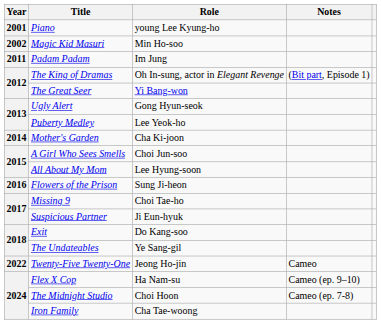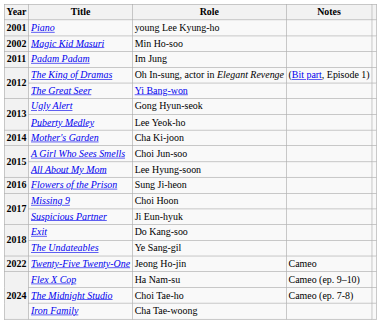 <table class="wikitable plainrowheaders">
 <tr>
 <th scope="col">Year</th>
 <th scope="col">Title</th>
 <th scope="col">Role</th>
 <th scope="col">Notes</th>
 <th scope="col" class="unsortable"></th>
 </tr>
 <tr>
 <th scope="row">2001</th>
 <td><em><a href='#'>Piano</a></em></td>
 <td>young Lee Kyung-ho</td>
 <td></td>
 <td style="text-align:center"></td>
 </tr>
 <tr>
 <th scope="row">2002</th>
 <td><em><a href='#'>Magic Kid Masuri</a></em></td>
 <td>Min Ho-soo</td>
 <td></td>
 <td style="text-align:center"></td>
 </tr>
 <tr>
 <th scope="row">2011</th>
 <td><em><a href='#'>Padam Padam</a></em></td>
 <td>Im Jung</td>
 <td></td>
 <td style="text-align:center"></td>
 </tr>
 <tr>
 <th scope="row" rowspan="2">2012</th>
 <td><em><a href='#'>The King of Dramas</a></em></td>
 <td>Oh In-sung, actor in <em>Elegant Revenge</em></td>
 <td>(<a href='#'>Bit part</a>, Episode 1)</td>
 <td style="text-align:center"></td>
 </tr>
 <tr>
 <td><em><a href='#'>The Great Seer</a></em></td>
 <td><a href='#'>Yi Bang-won</a></td>
 <td></td>
 <td style="text-align:center"></td>
 </tr>
 <tr>
 <th scope="row" rowspan="2">2013</th>
 <td><em><a href='#'>Ugly Alert</a></em></td>
 <td>Gong Hyun-seok</td>
 <td></td>
 <td style="text-align:center"></td>
 </tr>
 <tr>
 <td><em><a href='#'>Puberty Medley</a></em></td>
 <td>Lee Yeok-ho</td>
 <td></td>
 <td style="text-align:center"></td>
 </tr>
 <tr>
 <th scope="row">2014</th>
 <td><em><a href='#'>Mother's Garden</a></em></td>
 <td>Cha Ki-joon</td>
 <td></td>
 <td style="text-align:center"></td>
 </tr>
 <tr>
 <th scope="row" rowspan="2">2015</th>
 <td><em><a href='#'>A Girl Who Sees Smells</a></em></td>
 <td>Choi Jun-soo</td>
 <td></td>
 <td style="text-align:center"></td>
 </tr>
 <tr>
 <td><em><a href='#'>All About My Mom</a></em></td>
 <td>Lee Hyung-soon</td>
 <td></td>
 <td style="text-align:center"></td>
 </tr>
 <tr>
 <th scope="row">2016</th>
 <td><em><a href='#'>Flowers of the Prison</a></em></td>
 <td>Sung Ji-heon</td>
 <td></td>
 <td style="text-align:center"></td>
 </tr>
 <tr>
 <th scope="row" rowspan="2">2017</th>
 <td><em><a href='#'>Missing 9</a></em></td>
-<td>Choi Tae-ho</td>
+<td>Choi Hoon</td>
 <td></td>
 <td style="text-align:center"></td>
 </tr>
 <tr>
 <td><em><a href='#'>Suspicious Partner</a></em></td>
 <td>Ji Eun-hyuk</td>
 <td></td>
 <td style="text-align:center"></td>
 </tr>
 <tr>
 <th scope="row" rowspan="2">2018</th>
 <td><em><a href='#'>Exit</a></em></td>
 <td>Do Kang-soo</td>
 <td></td>
 <td style="text-align:center"></td>
 </tr>
 <tr>
 <td><em><a href='#'>The Undateables</a></em></td>
 <td>Ye Sang-gil</td>
 <td></td>
 <td style="text-align:center"></td>
 </tr>
 <tr>
 <th scope="row">2022</th>
 <td><em><a href='#'>Twenty-Five Twenty-One</a></em></td>
 <td>Jeong Ho-jin</td>
 <td>Cameo</td>
 <td style="text-align:center"></td>
 </tr>
 <tr>
 <th rowspan="3" scope="row">2024</th>
 <td><em><a href='#'>Flex X Cop</a></em></td>
 <td>Ha Nam-su</td>
 <td>Cameo  (ep. 9–10)</td>
 <td style="text-align:center"></td>
 </tr>
 <tr>
 <td><em><a href='#'>The Midnight Studio</a></em></td>
-<td>Choi Hoon</td>
+<td>Choi Tae-ho</td>
 <td>Cameo (ep. 7-8)</td>
 <td></td>
 </tr>
 <tr>
 <td><em><a href='#'>Iron Family</a></em></td>
 <td>Cha Tae-woong</td>
 <td></td>
 <td style="text-align:center"></td>
 </tr>
 </table>
